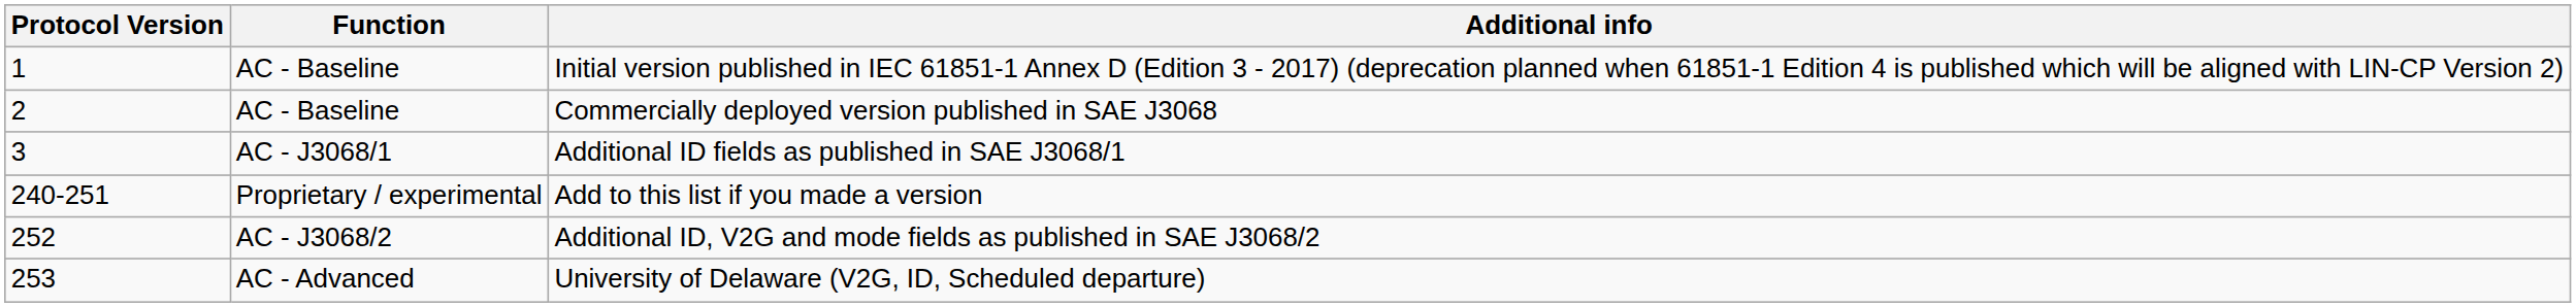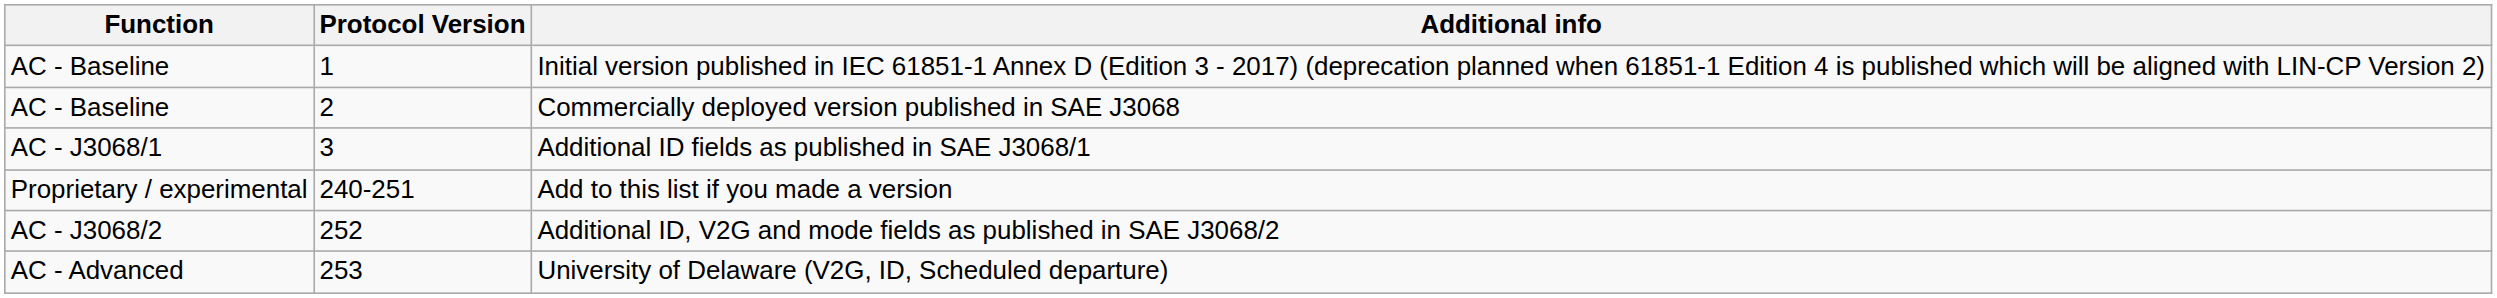 <table class="wikitable">
 <tr>
+<th>Function</th>
 <th>Protocol Version</th>
-<th>Function</th>
 <th>Additional info</th>
 </tr>
 <tr>
+<td>AC - Baseline</td>
 <td>1</td>
-<td>AC - Baseline</td>
 <td>Initial version published in IEC 61851-1 Annex D (Edition 3 - 2017) (deprecation planned when 61851-1 Edition 4 is published which will be aligned with LIN-CP Version 2)</td>
 </tr>
 <tr>
+<td>AC - Baseline</td>
 <td>2</td>
-<td>AC - Baseline</td>
 <td>Commercially deployed version published in SAE J3068</td>
 </tr>
 <tr>
+<td>AC - J3068/1</td>
 <td>3</td>
-<td>AC - J3068/1</td>
 <td>Additional ID fields as published in SAE J3068/1</td>
 </tr>
 <tr>
+<td>Proprietary / experimental</td>
 <td>240-251</td>
-<td>Proprietary / experimental</td>
 <td>Add to this list if you made a version</td>
 </tr>
 <tr>
+<td>AC - J3068/2</td>
 <td>252</td>
-<td>AC - J3068/2</td>
 <td>Additional ID, V2G and mode fields as published in SAE J3068/2</td>
 </tr>
 <tr>
+<td>AC - Advanced</td>
 <td>253</td>
-<td>AC - Advanced</td>
 <td>University of Delaware (V2G, ID, Scheduled departure)</td>
 </tr>
 </table>
